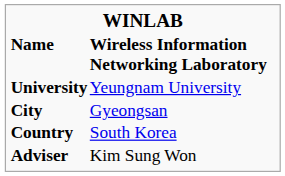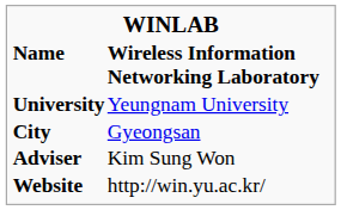 <table class="infobox vevent" width="230" cellspacing="0" style="font-size: 90%;">
 <tr>
 <th class="summary" colspan="2" style="font-size: medium;"><strong>WINLAB</strong></th>
 </tr>
 <tr>
 </tr>
 <tr>
 <td><strong>Name</strong></td>
 <td><strong>Wireless Information Networking Laboratory</strong></td>
 </tr>
 <tr>
 <td><strong>University</strong></td>
 <td><a href='#'>Yeungnam University</a></td>
 </tr>
 <tr>
 <td><strong>City</strong></td>
 <td><a href='#'>Gyeongsan</a></td>
 </tr>
 <tr>
-<td><strong>Country</strong></td>
-<td><a href='#'>South Korea</a></td>
-</tr>
-<tr>
 <td><strong>Adviser</strong></td>
 <td>Kim Sung Won</td>
 </tr>
+<tr>
+<td><strong>Website</strong></td>
+<td>http://win.yu.ac.kr/</td>
+</tr>
 </table>
